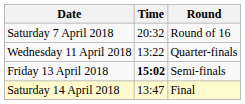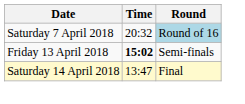 <table class="wikitable">
 <tr>
 <th>Date</th>
 <th>Time</th>
 <th>Round</th>
 </tr>
 <tr>
 <td>Saturday 7 April 2018</td>
 <td>20:32</td>
-<td>Round of 16</td>
-</tr>
-<tr>
-<td>Wednesday 11 April 2018</td>
-<td>13:22</td>
-<td>Quarter-finals</td>
+<td style="background: lightblue;">Round of 16</td>
 </tr>
 <tr>
 <td>Friday 13 April 2018</td>
 <td><strong>15:02</strong></td>
 <td>Semi-finals</td>
 </tr>
 <tr>
 <td style=background:lemonchiffon>Saturday 14 April 2018</td>
 <td style=background:lemonchiffon>13:47</td>
 <td style=background:lemonchiffon>Final</td>
 </tr>
 </table>
